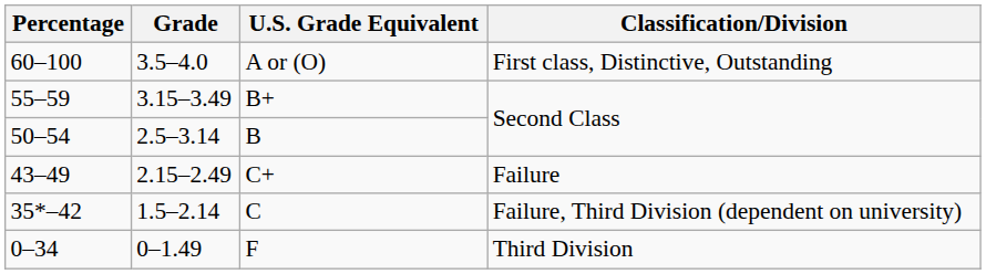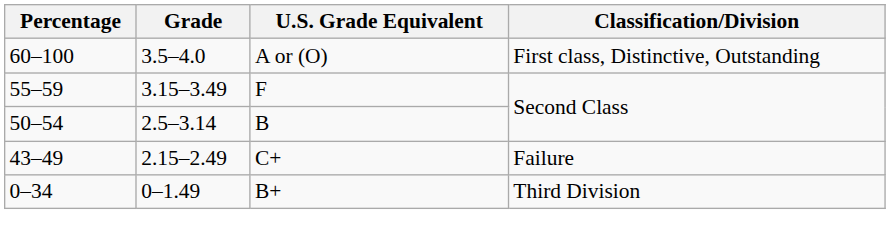 <table class="wikitable" style="width:658px;">
 <tr>
 <th>Percentage</th>
 <th>Grade</th>
 <th>U.S. Grade Equivalent</th>
 <th>Classification/Division</th>
 </tr>
 <tr>
 <td>60–100</td>
 <td>3.5–4.0</td>
 <td>A or (O)</td>
 <td>First class,  Distinctive, Outstanding</td>
 </tr>
 <tr>
 <td>55–59</td>
 <td>3.15–3.49</td>
-<td>B+</td>
+<td>F</td>
 <td rowspan="2">Second Class</td>
 </tr>
 <tr>
 <td>50–54</td>
 <td>2.5–3.14</td>
 <td>B</td>
 </tr>
 <tr>
 <td>43–49</td>
 <td>2.15–2.49</td>
 <td>C+</td>
 <td>Failure</td>
 </tr>
 <tr>
-<td>35*–42</td>
-<td>1.5–2.14</td>
-<td>C</td>
-<td>Failure, Third Division (dependent on university)</td>
-</tr>
-<tr>
 <td>0–34</td>
 <td>0–1.49</td>
-<td>F</td>
+<td>B+</td>
 <td>Third Division</td>
 </tr>
 </table>
